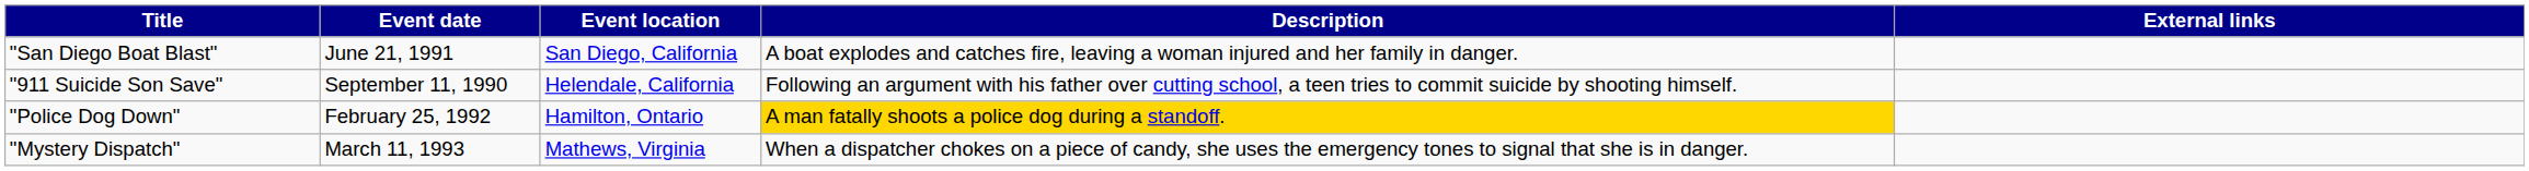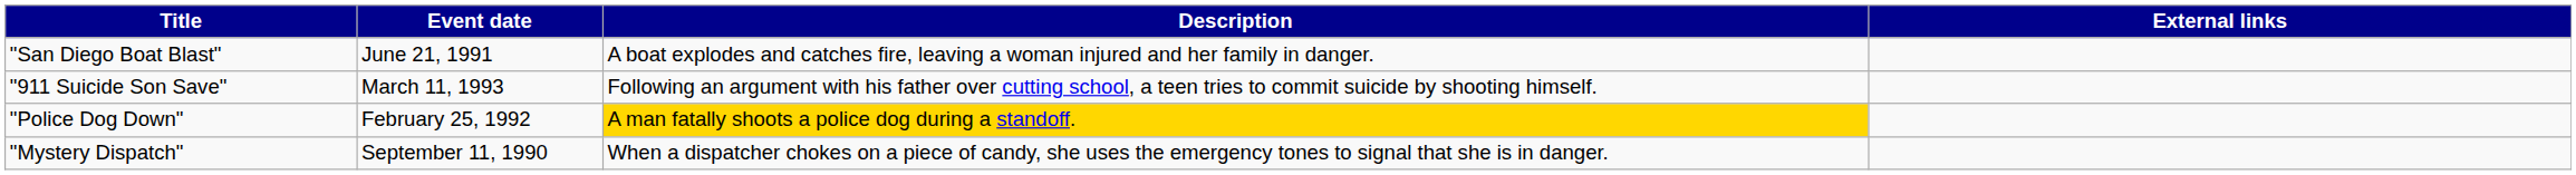 <table class="wikitable" style="width: 100%;">
 <tr>
 <th style="background: #00008B; color: #FFFFFF; width: 10%;">Title</th>
 <th style="background: #00008B; color: #FFFFFF; width: 7%;">Event date</th>
-<th style="background: #00008B; color: #FFFFFF; width: 7%;">Event location</th>
 <th style="background: #00008B; color: #FFFFFF; width: 36%;">Description</th>
 <th style="background: #00008B; color: #FFFFFF; width: 20%;">External links</th>
 </tr>
 <tr>
 <td>"San Diego Boat Blast"</td>
 <td>June 21, 1991</td>
-<td><a href='#'>San Diego, California</a></td>
 <td>A boat explodes and catches fire, leaving a woman injured and her family in danger.</td>
 <td></td>
 </tr>
 <tr>
 <td>"911 Suicide Son Save"</td>
-<td>September 11, 1990</td>
-<td><a href='#'>Helendale, California</a></td>
+<td>March 11, 1993</td>
 <td>Following an argument with his father over <a href='#'>cutting school</a>, a teen tries to commit suicide by shooting himself.</td>
 <td></td>
 </tr>
 <tr>
 <td>"Police Dog Down"</td>
 <td>February 25, 1992</td>
-<td><a href='#'>Hamilton, Ontario</a></td>
 <td style="background: gold;">A man fatally shoots a police dog during a <a href='#'>standoff</a>.</td>
 <td></td>
 </tr>
 <tr>
 <td>"Mystery Dispatch"</td>
-<td>March 11, 1993</td>
-<td><a href='#'>Mathews, Virginia</a></td>
+<td>September 11, 1990</td>
 <td>When a dispatcher chokes on a piece of candy, she uses the emergency tones to signal that she is in danger.</td>
 <td></td>
 </tr>
 </table>
